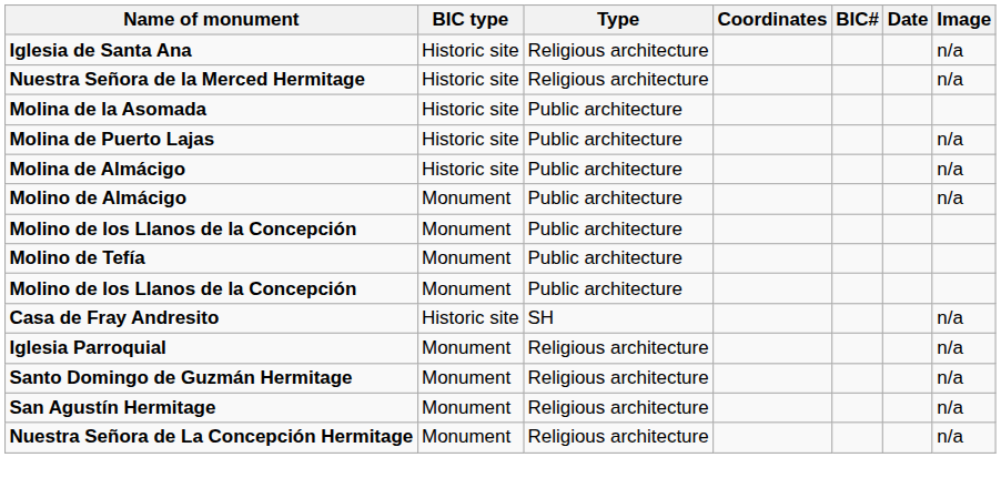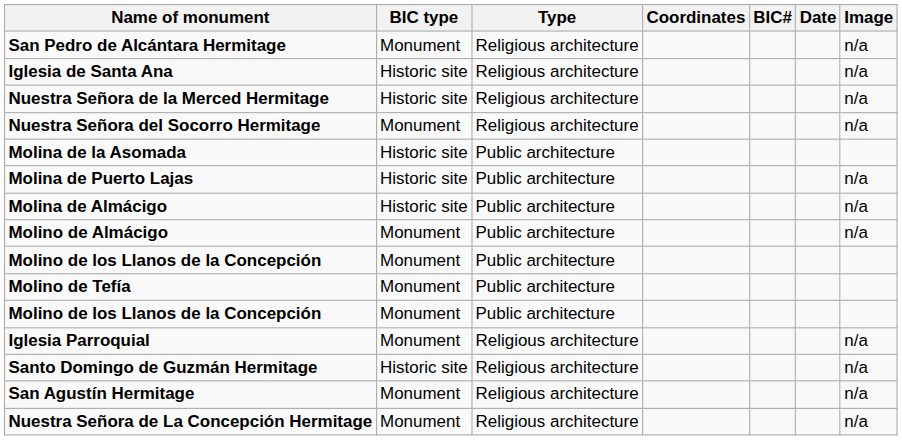 <table class="wikitable">
 <tr>
 <th>Name of monument</th>
 <th>BIC type</th>
 <th>Type</th>
 <th>Coordinates</th>
 <th>BIC#</th>
 <th>Date</th>
 <th>Image</th>
+</tr>
+<tr>
+<td><strong>San Pedro de Alcántara Hermitage</strong></td>
+<td>Monument</td>
+<td>Religious architecture</td>
+<td></td>
+<td></td>
+<td></td>
+<td>n/a</td>
 </tr>
 <tr>
 <td><strong>Iglesia de Santa Ana</strong></td>
 <td>Historic site</td>
 <td>Religious architecture</td>
 <td></td>
 <td></td>
 <td></td>
 <td>n/a</td>
 </tr>
 <tr>
 <td><strong>Nuestra Señora de la Merced Hermitage</strong></td>
 <td>Historic site</td>
+<td>Religious architecture</td>
+<td></td>
+<td></td>
+<td></td>
+<td>n/a</td>
+</tr>
+<tr>
+<td><strong>Nuestra Señora del Socorro Hermitage</strong></td>
+<td>Monument</td>
 <td>Religious architecture</td>
 <td></td>
 <td></td>
 <td></td>
 <td>n/a</td>
 </tr>
 <tr>
 <td><strong>Molina de la Asomada</strong></td>
 <td>Historic site</td>
 <td>Public architecture</td>
 <td></td>
 <td></td>
 <td></td>
 <td></td>
 </tr>
 <tr>
 <td><strong>Molina de Puerto Lajas</strong></td>
 <td>Historic site</td>
 <td>Public architecture</td>
 <td></td>
 <td></td>
 <td></td>
 <td>n/a</td>
 </tr>
 <tr>
 <td><strong>Molina de Almácigo</strong></td>
 <td>Historic site</td>
 <td>Public architecture</td>
 <td></td>
 <td></td>
 <td></td>
 <td>n/a</td>
 </tr>
 <tr>
 <td><strong>Molino de Almácigo</strong></td>
 <td>Monument</td>
 <td>Public architecture</td>
 <td></td>
 <td></td>
 <td></td>
 <td>n/a</td>
 </tr>
 <tr>
 <td><strong>Molino de los Llanos de la Concepción </strong></td>
 <td>Monument</td>
 <td>Public architecture</td>
 <td></td>
 <td></td>
 <td></td>
 <td></td>
 </tr>
 <tr>
 <td><strong>Molino de Tefía</strong></td>
 <td>Monument</td>
 <td>Public architecture</td>
 <td></td>
 <td></td>
 <td></td>
 <td></td>
 </tr>
 <tr>
 <td><strong>Molino de los Llanos de la Concepción</strong></td>
 <td>Monument</td>
 <td>Public architecture</td>
 <td></td>
 <td></td>
 <td></td>
 <td></td>
 </tr>
 <tr>
-<td><strong>Casa de Fray Andresito</strong></td>
-<td>Historic site</td>
-<td>SH</td>
-<td></td>
-<td></td>
-<td></td>
-<td>n/a</td>
-</tr>
-<tr>
 <td><strong>Iglesia Parroquial</strong></td>
 <td>Monument</td>
 <td>Religious architecture</td>
 <td></td>
 <td></td>
 <td></td>
 <td>n/a</td>
 </tr>
 <tr>
 <td><strong>Santo Domingo de Guzmán Hermitage</strong></td>
-<td>Monument</td>
+<td>Historic site</td>
 <td>Religious architecture</td>
 <td></td>
 <td></td>
 <td></td>
 <td>n/a</td>
 </tr>
 <tr>
 <td><strong>San Agustín Hermitage</strong></td>
 <td>Monument</td>
 <td>Religious architecture</td>
 <td></td>
 <td></td>
 <td></td>
 <td>n/a</td>
 </tr>
 <tr>
 <td><strong>Nuestra Señora de La Concepción Hermitage</strong></td>
 <td>Monument</td>
 <td>Religious architecture</td>
 <td></td>
 <td></td>
 <td></td>
 <td>n/a</td>
 </tr>
 </table>
